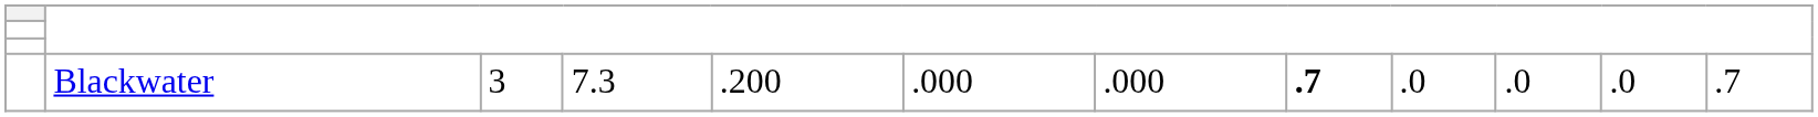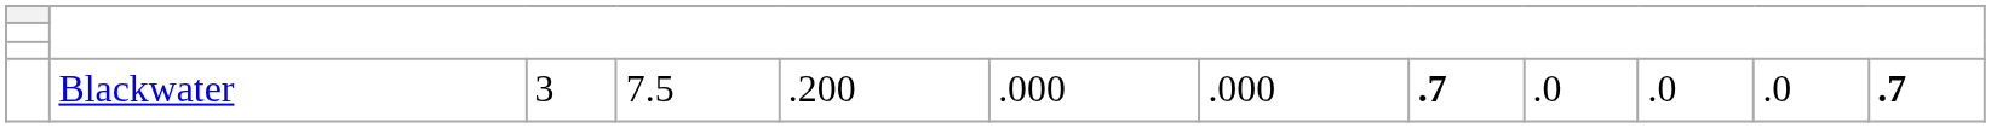 <table class="wikitable collapsible" width="65%" style="background:transparent">
 <tr>
 <th></th>
 </tr>
 <tr>
 <td></td>
 </tr>
 <tr>
 <td><div></td>
 </tr>
 <tr>
 <td align=left></td>
 <td align=left><a href='#'>Blackwater</a></td>
 <td>3</td>
-<td>7.3</td>
+<td>7.5</td>
 <td>.200</td>
 <td>.000</td>
 <td>.000</td>
 <td><strong>.7</strong></td>
 <td>.0</td>
 <td>.0</td>
 <td>.0</td>
-<td>.7<br></div></td>
+<td><strong>.7<br></div></strong></td>
 </tr>
 </table>
